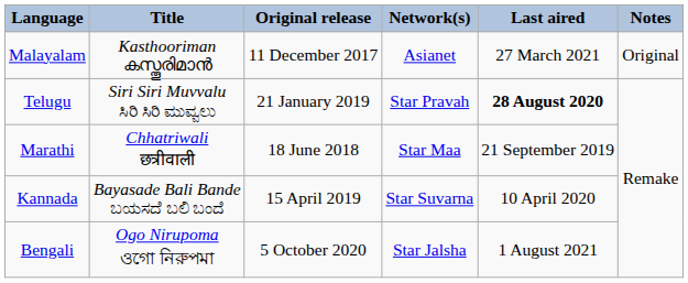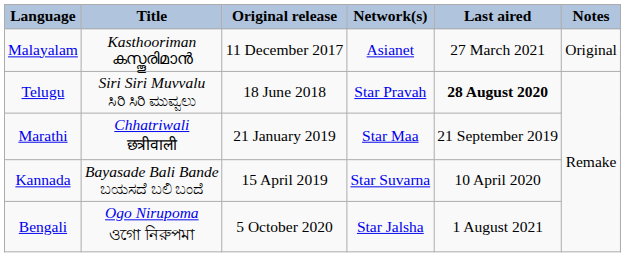 <table class="wikitable" style="text-align:center;">
 <tr>
 <th style="background:LightSteelBlue;">Language</th>
 <th style="background:LightSteelBlue;">Title</th>
 <th style="background:LightSteelBlue;">Original release</th>
 <th style="background:LightSteelBlue;">Network(s)</th>
 <th style="background:LightSteelBlue;">Last aired</th>
 <th style="background:LightSteelBlue;">Notes</th>
 </tr>
 <tr>
 <td><a href='#'>Malayalam</a></td>
 <td><em>Kasthooriman</em> <br> കസ്തൂരിമാൻ</td>
 <td>11 December 2017</td>
 <td><a href='#'>Asianet</a></td>
 <td>27 March 2021</td>
 <td>Original</td>
 </tr>
 <tr>
 <td><a href='#'>Telugu</a></td>
 <td><em>Siri Siri Muvvalu</em> <br> ಸಿರಿ ಸಿರಿ ಮುವ್ವಲು</td>
-<td>21 January 2019</td>
+<td>18 June 2018</td>
 <td><a href='#'>Star Pravah</a></td>
 <td><strong>28 August 2020</strong></td>
 <td rowspan="4">Remake</td>
 </tr>
 <tr>
 <td><a href='#'>Marathi</a></td>
 <td><em><a href='#'>Chhatriwali</a></em> <br> छत्रीवाली</td>
-<td>18 June 2018</td>
+<td>21 January 2019</td>
 <td><a href='#'>Star Maa</a></td>
 <td>21 September 2019</td>
 </tr>
 <tr>
 <td><a href='#'>Kannada</a></td>
 <td><em>Bayasade Bali Bande</em> <br> ಬಯಸದೆ ಬಲಿ ಬಂದೆ</td>
 <td>15 April 2019</td>
 <td><a href='#'>Star Suvarna</a></td>
 <td>10 April 2020</td>
 </tr>
 <tr>
 <td><a href='#'>Bengali</a></td>
 <td><em><a href='#'>Ogo Nirupoma</a></em> <br> ওগো নিরুপমা</td>
 <td>5 October 2020</td>
 <td><a href='#'>Star Jalsha</a></td>
 <td>1 August 2021</td>
 </tr>
 </table>
